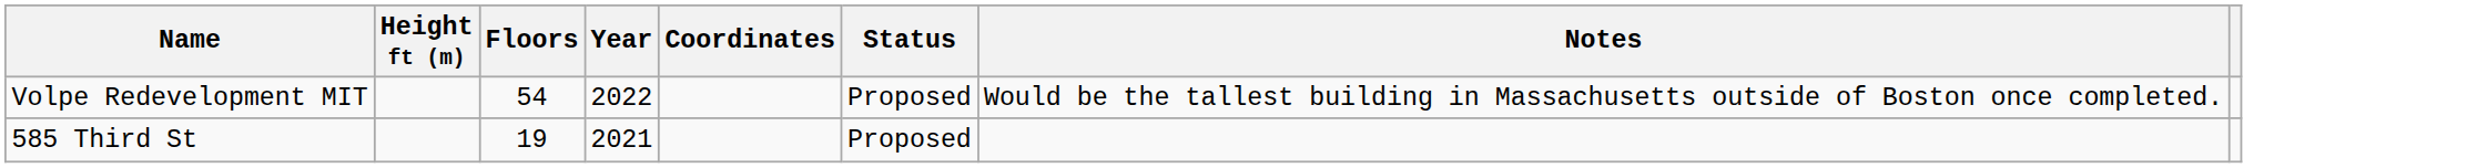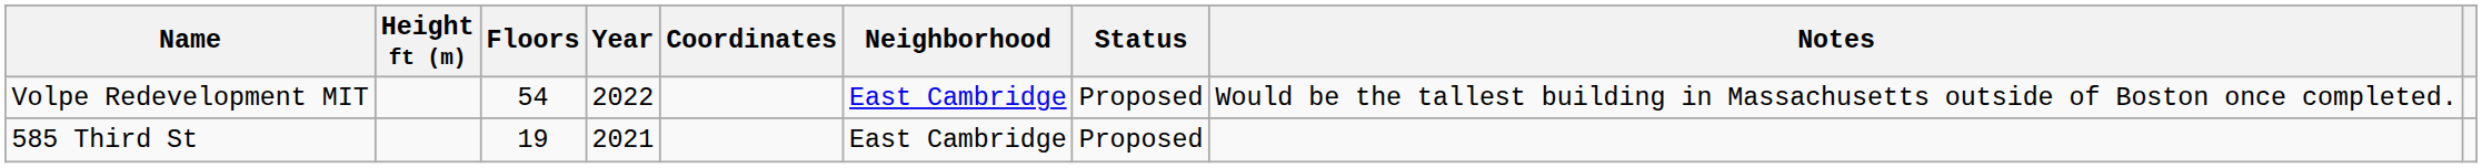 <table class="wikitable sortable plainrowheaders">
 <tr>
 <th scope="col">Name</th>
 <th scope="col">Height<br><small>ft (m)</small></th>
 <th scope="col">Floors</th>
 <th scope="col">Year</th>
 <th scope="col" class="unsortable">Coordinates</th>
+<th scope="col">Neighborhood</th>
 <th scope="col">Status</th>
 <th scope="col" class="unsortable">Notes</th>
 <th class="unsortable"></th>
 </tr>
 <tr>
 <td>Volpe Redevelopment MIT</td>
 <td align="center"></td>
 <td align="center">54</td>
 <td align="center">2022</td>
 <td align="center"></td>
+<td align="center"><a href='#'>East Cambridge</a></td>
 <td align="center">Proposed</td>
 <td>Would be the tallest building in Massachusetts outside of Boston once completed.</td>
 <td align="center"></td>
 </tr>
 <tr>
 <td>585 Third St</td>
 <td align="center"></td>
 <td align="center">19</td>
 <td align="center">2021</td>
 <td align="center"></td>
+<td align="center">East Cambridge</td>
 <td align="center">Proposed</td>
 <td></td>
 <td align="center"></td>
 </tr>
 </table>
